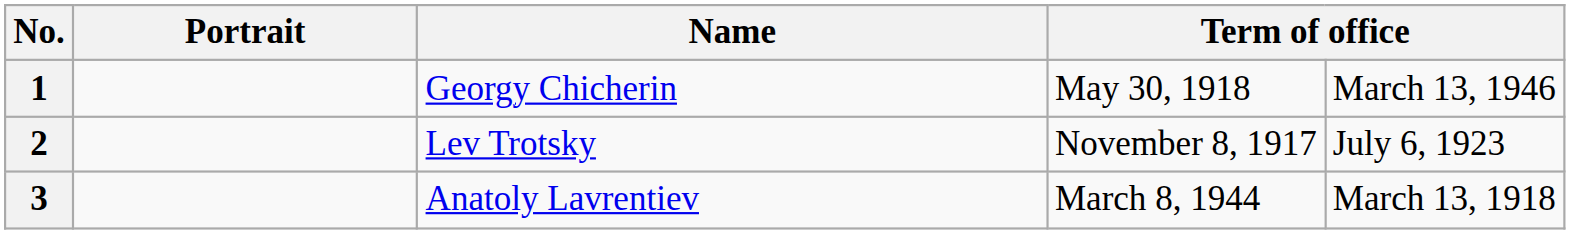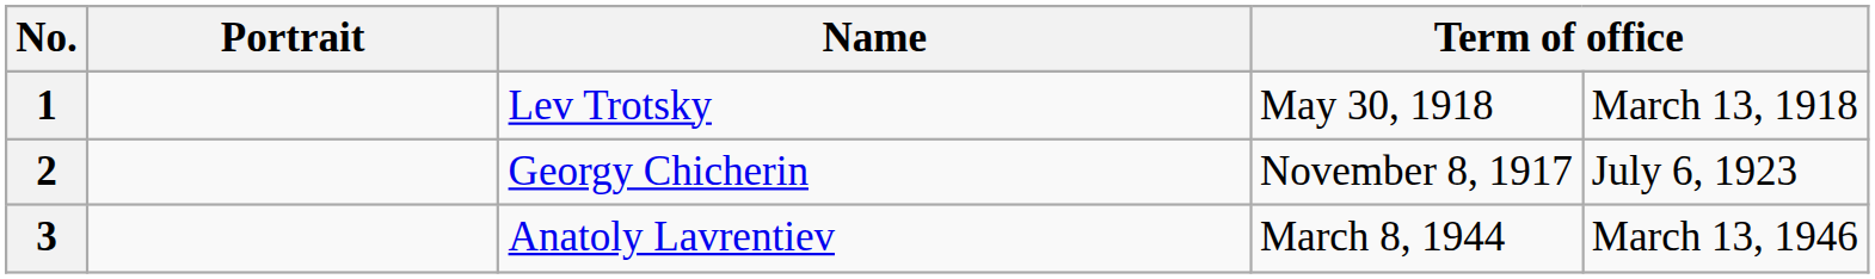 <table class="wikitable">
 <tr>
 <th width="20">No.</th>
 <th width="150">Portrait</th>
 <th width="280">Name</th>
 <th width="200" colspan="2">Term of office</th>
 </tr>
 <tr>
 <th>1</th>
 <td></td>
-<td><a href='#'>Georgy Chicherin</a></td>
+<td><a href='#'>Lev Trotsky</a></td>
 <td>May 30, 1918</td>
-<td>March 13, 1946</td>
+<td>March 13, 1918</td>
 </tr>
 <tr>
 <th>2</th>
 <td></td>
-<td><a href='#'>Lev Trotsky</a></td>
+<td><a href='#'>Georgy Chicherin</a></td>
 <td>November 8, 1917</td>
 <td>July 6, 1923</td>
 </tr>
 <tr>
 <th>3</th>
 <td></td>
 <td><a href='#'>Anatoly Lavrentiev</a></td>
 <td>March 8, 1944</td>
-<td>March 13, 1918</td>
+<td>March 13, 1946</td>
 </tr>
 </table>
